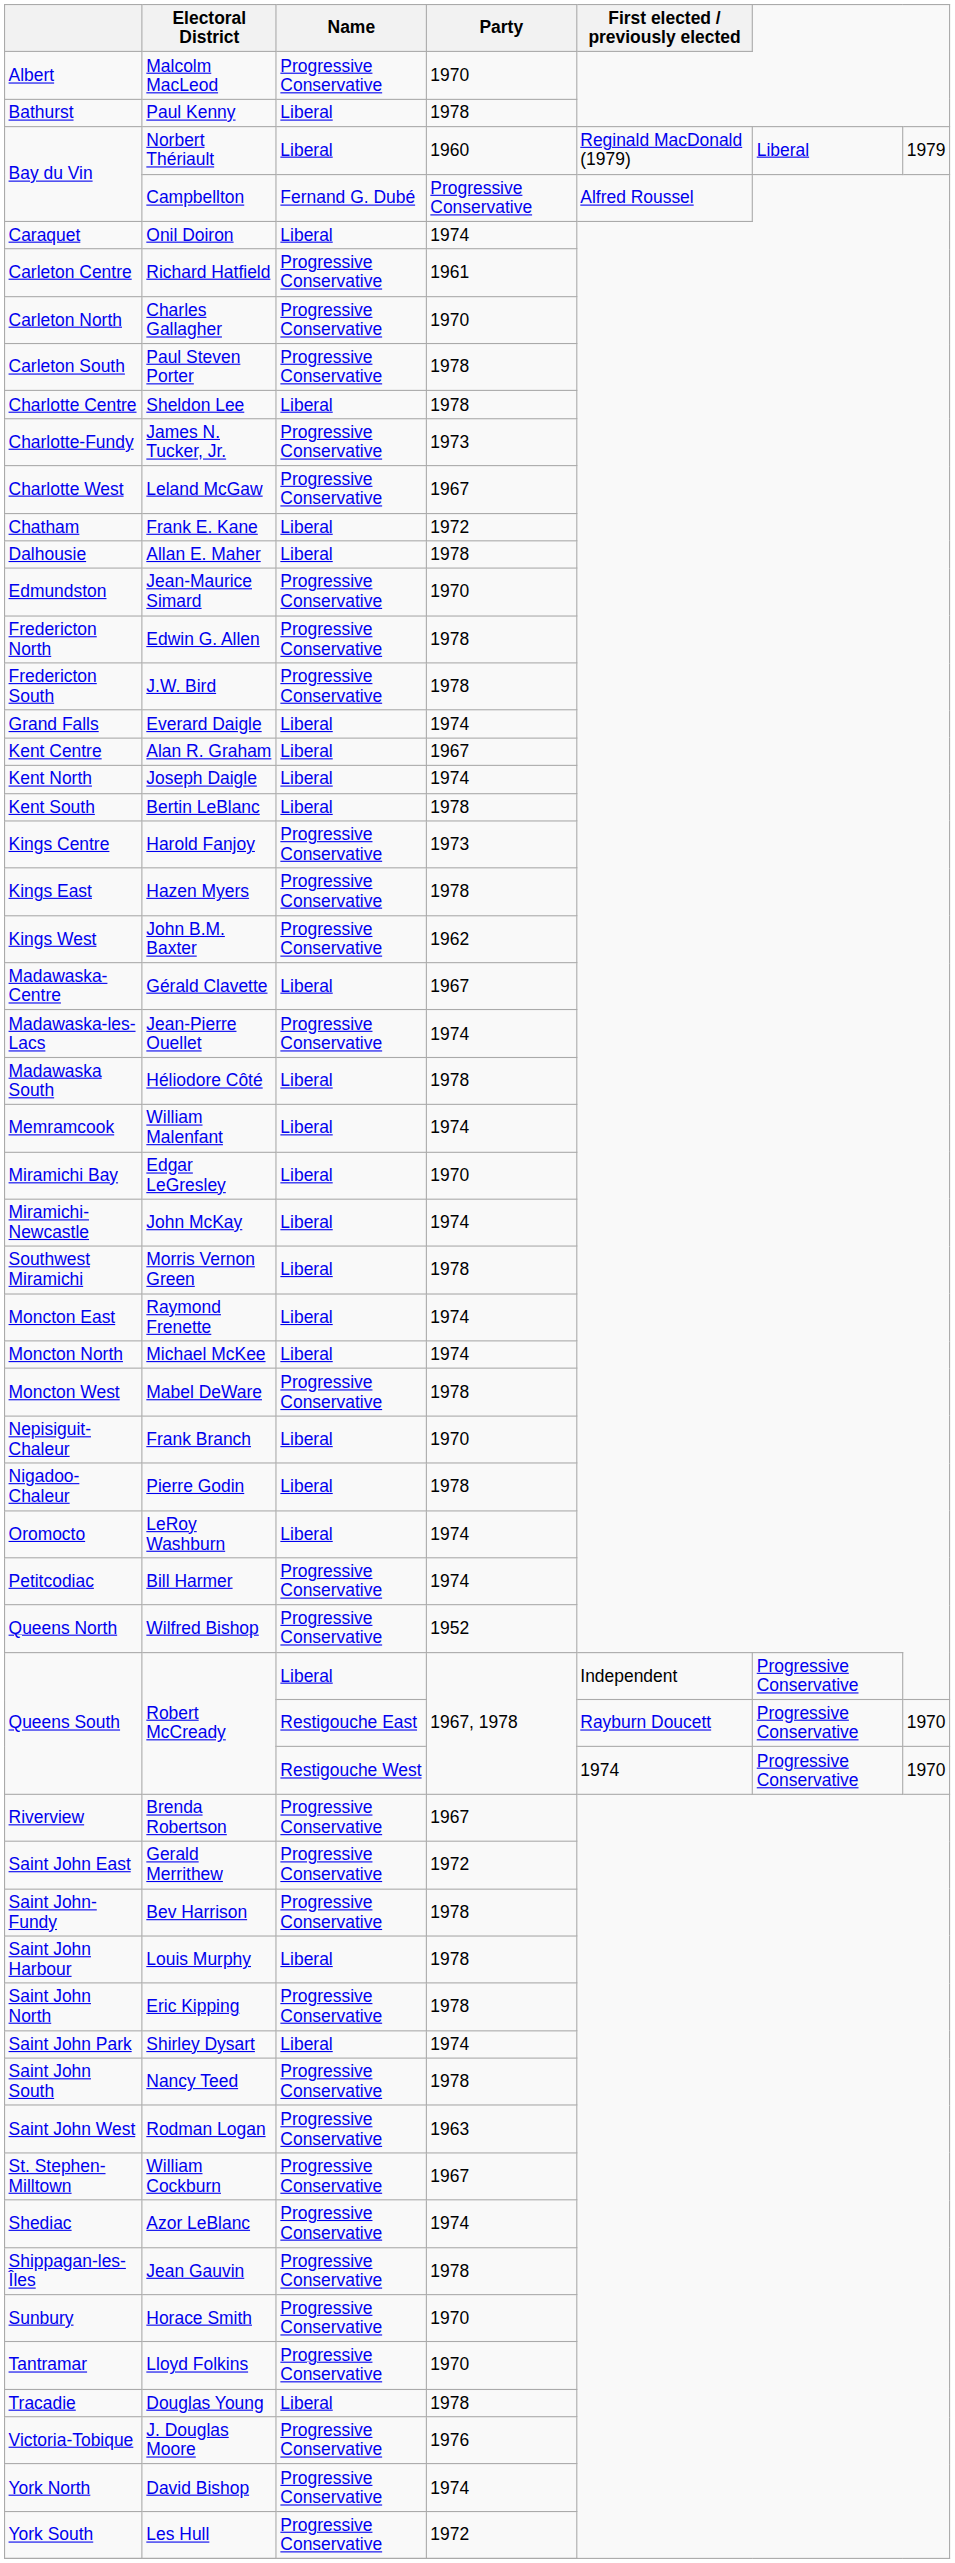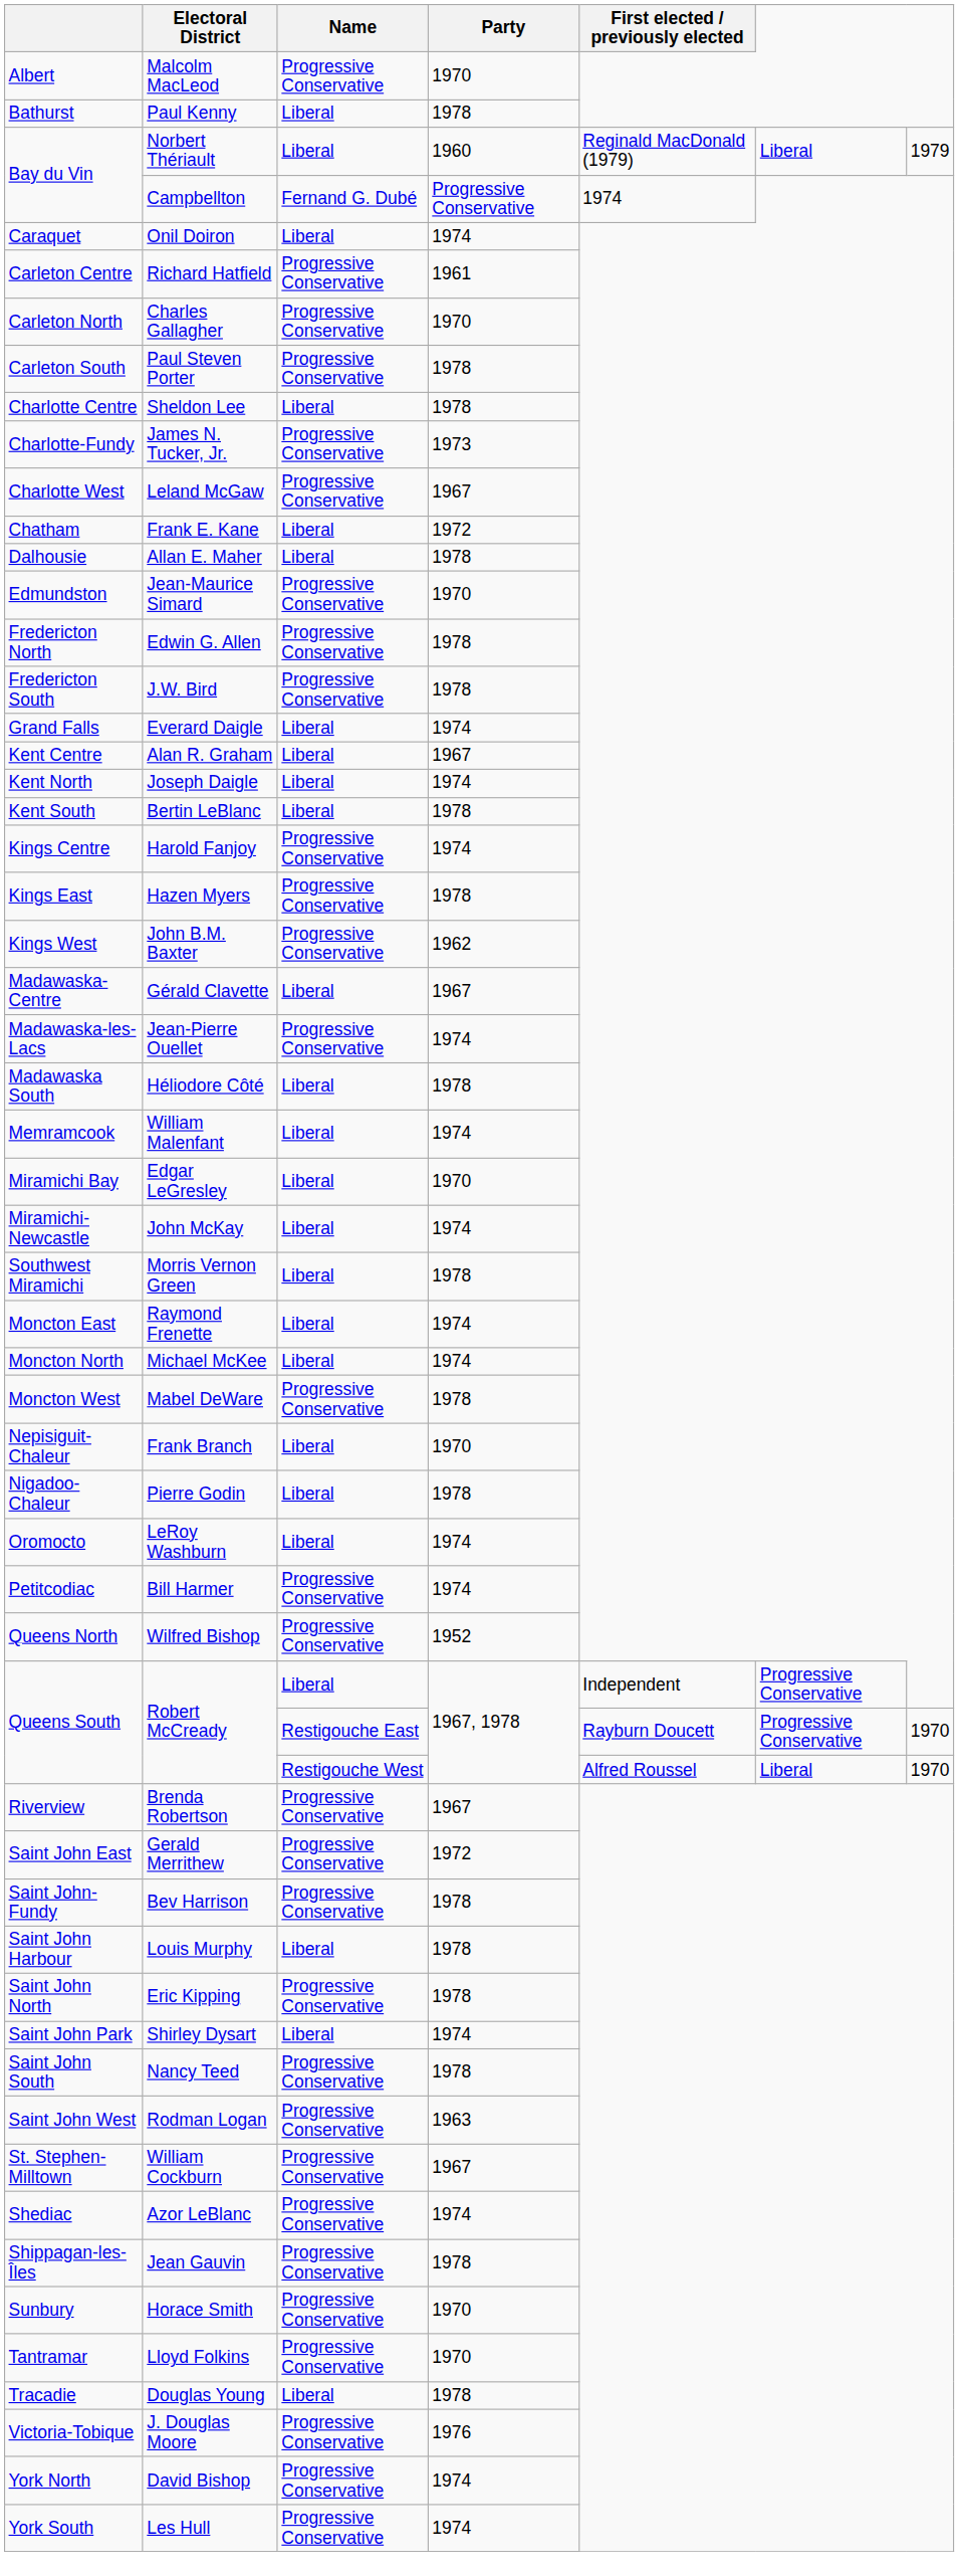 <table class="wikitable sortable">
 <tr>
 <th></th>
 <th>Electoral District</th>
 <th>Name</th>
 <th>Party</th>
 <th>First elected / previously elected</th>
 </tr>
 <tr>
 <td><a href='#'>Albert</a></td>
 <td><a href='#'>Malcolm MacLeod</a></td>
 <td><a href='#'>Progressive Conservative</a></td>
 <td>1970</td>
 </tr>
 <tr>
 <td><a href='#'>Bathurst</a></td>
 <td><a href='#'>Paul Kenny</a></td>
 <td><a href='#'>Liberal</a></td>
 <td>1978</td>
 </tr>
 <tr>
 <td rowspan="2"><a href='#'>Bay du Vin</a></td>
 <td><a href='#'>Norbert Thériault</a></td>
 <td><a href='#'>Liberal</a></td>
 <td>1960<br></td>
 <td><a href='#'>Reginald MacDonald</a> (1979)</td>
 <td><a href='#'>Liberal</a></td>
 <td>1979</td>
 </tr>
 <tr>
 <td><a href='#'>Campbellton</a></td>
 <td><a href='#'>Fernand G. Dubé</a></td>
 <td><a href='#'>Progressive Conservative</a></td>
-<td><a href='#'>Alfred Roussel</a></td>
+<td>1974</td>
 </tr>
 <tr>
 <td><a href='#'>Caraquet</a></td>
 <td><a href='#'>Onil Doiron</a></td>
 <td><a href='#'>Liberal</a></td>
 <td>1974</td>
 </tr>
 <tr>
 <td><a href='#'>Carleton Centre</a></td>
 <td><a href='#'>Richard Hatfield</a></td>
 <td><a href='#'>Progressive Conservative</a></td>
 <td>1961</td>
 </tr>
 <tr>
 <td><a href='#'>Carleton North</a></td>
 <td><a href='#'>Charles Gallagher</a></td>
 <td><a href='#'>Progressive Conservative</a></td>
 <td>1970</td>
 </tr>
 <tr>
 <td><a href='#'>Carleton South</a></td>
 <td><a href='#'>Paul Steven Porter</a></td>
 <td><a href='#'>Progressive Conservative</a></td>
 <td>1978</td>
 </tr>
 <tr>
 <td><a href='#'>Charlotte Centre</a></td>
 <td><a href='#'>Sheldon Lee</a></td>
 <td><a href='#'>Liberal</a></td>
 <td>1978</td>
 </tr>
 <tr>
 <td><a href='#'>Charlotte-Fundy</a></td>
 <td><a href='#'>James N. Tucker, Jr.</a></td>
 <td><a href='#'>Progressive Conservative</a></td>
 <td>1973</td>
 </tr>
 <tr>
 <td><a href='#'>Charlotte West</a></td>
 <td><a href='#'>Leland McGaw</a></td>
 <td><a href='#'>Progressive Conservative</a></td>
 <td>1967</td>
 </tr>
 <tr>
 <td><a href='#'>Chatham</a></td>
 <td><a href='#'>Frank E. Kane</a></td>
 <td><a href='#'>Liberal</a></td>
 <td>1972</td>
 </tr>
 <tr>
 <td><a href='#'>Dalhousie</a></td>
 <td><a href='#'>Allan E. Maher</a></td>
 <td><a href='#'>Liberal</a></td>
 <td>1978</td>
 </tr>
 <tr>
 <td><a href='#'>Edmundston</a></td>
 <td><a href='#'>Jean-Maurice Simard</a></td>
 <td><a href='#'>Progressive Conservative</a></td>
 <td>1970</td>
 </tr>
 <tr>
 <td><a href='#'>Fredericton North</a></td>
 <td><a href='#'>Edwin G. Allen</a></td>
 <td><a href='#'>Progressive Conservative</a></td>
 <td>1978</td>
 </tr>
 <tr>
 <td><a href='#'>Fredericton South</a></td>
 <td><a href='#'>J.W. Bird</a></td>
 <td><a href='#'>Progressive Conservative</a></td>
 <td>1978</td>
 </tr>
 <tr>
 <td><a href='#'>Grand Falls</a></td>
 <td><a href='#'>Everard Daigle</a></td>
 <td><a href='#'>Liberal</a></td>
 <td>1974</td>
 </tr>
 <tr>
 <td><a href='#'>Kent Centre</a></td>
 <td><a href='#'>Alan R. Graham</a></td>
 <td><a href='#'>Liberal</a></td>
 <td>1967</td>
 </tr>
 <tr>
 <td><a href='#'>Kent North</a></td>
 <td><a href='#'>Joseph Daigle</a></td>
 <td><a href='#'>Liberal</a></td>
 <td>1974</td>
 </tr>
 <tr>
 <td><a href='#'>Kent South</a></td>
 <td><a href='#'>Bertin LeBlanc</a></td>
 <td><a href='#'>Liberal</a></td>
 <td>1978</td>
 </tr>
 <tr>
 <td><a href='#'>Kings Centre</a></td>
 <td><a href='#'>Harold Fanjoy</a></td>
 <td><a href='#'>Progressive Conservative</a></td>
-<td>1973</td>
+<td>1974</td>
 </tr>
 <tr>
 <td><a href='#'>Kings East</a></td>
 <td><a href='#'>Hazen Myers</a></td>
 <td><a href='#'>Progressive Conservative</a></td>
 <td>1978</td>
 </tr>
 <tr>
 <td><a href='#'>Kings West</a></td>
 <td><a href='#'>John B.M. Baxter</a></td>
 <td><a href='#'>Progressive Conservative</a></td>
 <td>1962</td>
 </tr>
 <tr>
 <td><a href='#'>Madawaska-Centre</a></td>
 <td><a href='#'>Gérald Clavette</a></td>
 <td><a href='#'>Liberal</a></td>
 <td>1967</td>
 </tr>
 <tr>
 <td><a href='#'>Madawaska-les-Lacs</a></td>
 <td><a href='#'>Jean-Pierre Ouellet</a></td>
 <td><a href='#'>Progressive Conservative</a></td>
 <td>1974</td>
 </tr>
 <tr>
 <td><a href='#'>Madawaska South</a></td>
 <td><a href='#'>Héliodore Côté</a></td>
 <td><a href='#'>Liberal</a></td>
 <td>1978</td>
 </tr>
 <tr>
 <td><a href='#'>Memramcook</a></td>
 <td><a href='#'>William Malenfant</a></td>
 <td><a href='#'>Liberal</a></td>
 <td>1974</td>
 </tr>
 <tr>
 <td><a href='#'>Miramichi Bay</a></td>
 <td><a href='#'>Edgar LeGresley</a></td>
 <td><a href='#'>Liberal</a></td>
 <td>1970</td>
 </tr>
 <tr>
 <td><a href='#'>Miramichi-Newcastle</a></td>
 <td><a href='#'>John McKay</a></td>
 <td><a href='#'>Liberal</a></td>
 <td>1974</td>
 </tr>
 <tr>
 <td><a href='#'>Southwest Miramichi</a></td>
 <td><a href='#'>Morris Vernon Green</a></td>
 <td><a href='#'>Liberal</a></td>
 <td>1978</td>
 </tr>
 <tr>
 <td><a href='#'>Moncton East</a></td>
 <td><a href='#'>Raymond Frenette</a></td>
 <td><a href='#'>Liberal</a></td>
 <td>1974</td>
 </tr>
 <tr>
 <td><a href='#'>Moncton North</a></td>
 <td><a href='#'>Michael McKee</a></td>
 <td><a href='#'>Liberal</a></td>
 <td>1974</td>
 </tr>
 <tr>
 <td><a href='#'>Moncton West</a></td>
 <td><a href='#'>Mabel DeWare</a></td>
 <td><a href='#'>Progressive Conservative</a></td>
 <td>1978</td>
 </tr>
 <tr>
 <td><a href='#'>Nepisiguit-Chaleur</a></td>
 <td><a href='#'>Frank Branch</a></td>
 <td><a href='#'>Liberal</a></td>
 <td>1970</td>
 </tr>
 <tr>
 <td><a href='#'>Nigadoo-Chaleur</a></td>
 <td><a href='#'>Pierre Godin</a></td>
 <td><a href='#'>Liberal</a></td>
 <td>1978</td>
 </tr>
 <tr>
 <td><a href='#'>Oromocto</a></td>
 <td><a href='#'>LeRoy Washburn</a></td>
 <td><a href='#'>Liberal</a></td>
 <td>1974</td>
 </tr>
 <tr>
 <td><a href='#'>Petitcodiac</a></td>
 <td><a href='#'>Bill Harmer</a></td>
 <td><a href='#'>Progressive Conservative</a></td>
 <td>1974</td>
 </tr>
 <tr>
 <td><a href='#'>Queens North</a></td>
 <td><a href='#'>Wilfred Bishop</a></td>
 <td><a href='#'>Progressive Conservative</a></td>
 <td>1952</td>
 </tr>
 <tr>
 <td rowspan="3"><a href='#'>Queens South</a></td>
 <td rowspan="3"><a href='#'>Robert McCready</a></td>
 <td><a href='#'>Liberal</a></td>
 <td rowspan="3">1967, 1978<br></td>
 <td>Independent<br></td>
 <td><a href='#'>Progressive Conservative</a></td>
 </tr>
 <tr>
 <td><a href='#'>Restigouche East</a></td>
 <td><a href='#'>Rayburn Doucett</a></td>
 <td><a href='#'>Progressive Conservative</a></td>
 <td>1970</td>
 </tr>
 <tr>
 <td><a href='#'>Restigouche West</a></td>
-<td>1974</td>
-<td><a href='#'>Progressive Conservative</a></td>
+<td><a href='#'>Alfred Roussel</a></td>
+<td><a href='#'>Liberal</a></td>
 <td>1970</td>
 </tr>
 <tr>
 <td><a href='#'>Riverview</a></td>
 <td><a href='#'>Brenda Robertson</a></td>
 <td><a href='#'>Progressive Conservative</a></td>
 <td>1967</td>
 </tr>
 <tr>
 <td><a href='#'>Saint John East</a></td>
 <td><a href='#'>Gerald Merrithew</a></td>
 <td><a href='#'>Progressive Conservative</a></td>
 <td>1972</td>
 </tr>
 <tr>
 <td><a href='#'>Saint John-Fundy</a></td>
 <td><a href='#'>Bev Harrison</a></td>
 <td><a href='#'>Progressive Conservative</a></td>
 <td>1978</td>
 </tr>
 <tr>
 <td><a href='#'>Saint John Harbour</a></td>
 <td><a href='#'>Louis Murphy</a></td>
 <td><a href='#'>Liberal</a></td>
 <td>1978</td>
 </tr>
 <tr>
 <td><a href='#'>Saint John North</a></td>
 <td><a href='#'>Eric Kipping</a></td>
 <td><a href='#'>Progressive Conservative</a></td>
 <td>1978</td>
 </tr>
 <tr>
 <td><a href='#'>Saint John Park</a></td>
 <td><a href='#'>Shirley Dysart</a></td>
 <td><a href='#'>Liberal</a></td>
 <td>1974</td>
 </tr>
 <tr>
 <td><a href='#'>Saint John South</a></td>
 <td><a href='#'>Nancy Teed</a></td>
 <td><a href='#'>Progressive Conservative</a></td>
 <td>1978</td>
 </tr>
 <tr>
 <td><a href='#'>Saint John West</a></td>
 <td><a href='#'>Rodman Logan</a></td>
 <td><a href='#'>Progressive Conservative</a></td>
 <td>1963</td>
 </tr>
 <tr>
 <td><a href='#'>St. Stephen-Milltown</a></td>
 <td><a href='#'>William Cockburn</a></td>
 <td><a href='#'>Progressive Conservative</a></td>
 <td>1967</td>
 </tr>
 <tr>
 <td><a href='#'>Shediac</a></td>
 <td><a href='#'>Azor LeBlanc</a></td>
 <td><a href='#'>Progressive Conservative</a></td>
 <td>1974</td>
 </tr>
 <tr>
 <td><a href='#'>Shippagan-les-Îles</a></td>
 <td><a href='#'>Jean Gauvin</a></td>
 <td><a href='#'>Progressive Conservative</a></td>
 <td>1978</td>
 </tr>
 <tr>
 <td><a href='#'>Sunbury</a></td>
 <td><a href='#'>Horace Smith</a></td>
 <td><a href='#'>Progressive Conservative</a></td>
 <td>1970</td>
 </tr>
 <tr>
 <td><a href='#'>Tantramar</a></td>
 <td><a href='#'>Lloyd Folkins</a></td>
 <td><a href='#'>Progressive Conservative</a></td>
 <td>1970</td>
 </tr>
 <tr>
 <td><a href='#'>Tracadie</a></td>
 <td><a href='#'>Douglas Young</a></td>
 <td><a href='#'>Liberal</a></td>
 <td>1978</td>
 </tr>
 <tr>
 <td><a href='#'>Victoria-Tobique</a></td>
 <td><a href='#'>J. Douglas Moore</a></td>
 <td><a href='#'>Progressive Conservative</a></td>
 <td>1976</td>
 </tr>
 <tr>
 <td><a href='#'>York North</a></td>
 <td><a href='#'>David Bishop</a></td>
 <td><a href='#'>Progressive Conservative</a></td>
 <td>1974</td>
 </tr>
 <tr>
 <td><a href='#'>York South</a></td>
 <td><a href='#'>Les Hull</a></td>
 <td><a href='#'>Progressive Conservative</a></td>
-<td>1972</td>
+<td>1974</td>
 </tr>
 <tr>
 </tr>
 </table>
